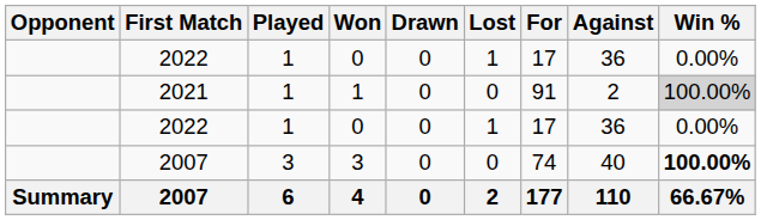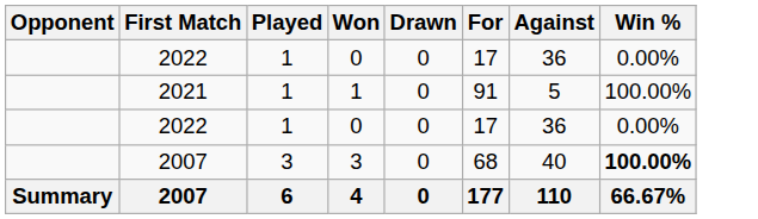 <table class="wikitable sortable" style="text-align:center;">
 <tr>
 <th>Opponent</th>
 <th>First Match</th>
 <th>Played</th>
 <th>Won</th>
 <th>Drawn</th>
-<th>Lost</th>
 <th>For</th>
 <th>Against</th>
 <th>Win %</th>
 </tr>
 <tr>
 <td style="text-align: left;"></td>
 <td>2022</td>
 <td>1</td>
 <td>0</td>
 <td>0</td>
-<td>1</td>
 <td>17</td>
 <td>36</td>
 <td>0.00%</td>
 </tr>
 <tr>
 <td style="text-align: left;"></td>
 <td>2021</td>
 <td>1</td>
 <td>1</td>
 <td>0</td>
-<td>0</td>
 <td>91</td>
-<td>2</td>
-<td style="background: lightgrey;">100.00%</td>
+<td>5</td>
+<td>100.00%</td>
 </tr>
 <tr>
 <td style="text-align: left;"></td>
 <td>2022</td>
 <td>1</td>
 <td>0</td>
 <td>0</td>
-<td>1</td>
 <td>17</td>
 <td>36</td>
 <td>0.00%</td>
 </tr>
 <tr>
 <td style="text-align: left;"></td>
 <td>2007</td>
 <td>3</td>
 <td>3</td>
 <td>0</td>
-<td>0</td>
-<td>74</td>
+<td>68</td>
 <td>40</td>
 <td><strong>100.00%</strong></td>
 </tr>
 <tr>
 <th>Summary</th>
 <th>2007</th>
 <th>6</th>
 <th>4</th>
 <th>0</th>
-<th>2</th>
 <th>177</th>
 <th>110</th>
 <th>66.67%</th>
 </tr>
 </table>
